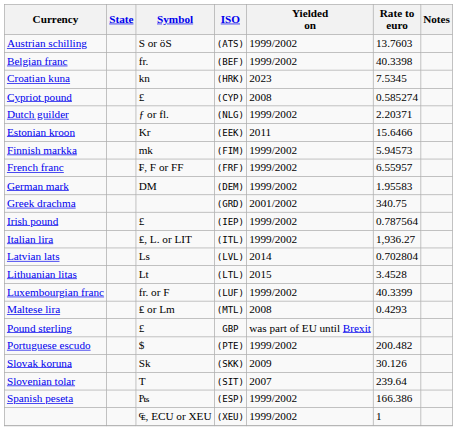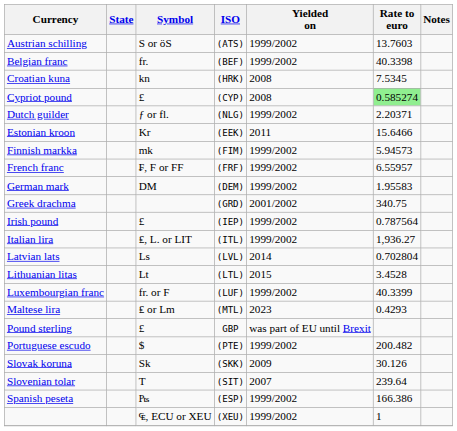 <table class="wikitable sortable">
 <tr>
 <th>Currency</th>
 <th><a href='#'>State</a></th>
 <th><a href='#'>Symbol</a></th>
 <th><a href='#'>ISO</a></th>
 <th>Yielded<br>on</th>
 <th>Rate to<br>euro</th>
 <th class="unsortable">Notes</th>
 </tr>
 <tr>
 <td><a href='#'>Austrian schilling</a></td>
 <td></td>
 <td>S or öS</td>
 <td><code>(ATS)</code></td>
 <td>1999/2002</td>
 <td>13.7603</td>
 <td></td>
 </tr>
 <tr>
 <td><a href='#'>Belgian franc</a></td>
 <td></td>
 <td>fr.</td>
 <td><code>(BEF)</code></td>
 <td>1999/2002</td>
 <td>40.3398</td>
 <td></td>
 </tr>
 <tr>
 <td><a href='#'>Croatian kuna</a></td>
 <td></td>
 <td>kn</td>
 <td><code>(HRK)</code></td>
-<td>2023</td>
+<td>2008</td>
 <td>7.5345</td>
 <td></td>
 </tr>
 <tr>
 <td><a href='#'>Cypriot pound</a></td>
 <td></td>
 <td>£</td>
 <td><code>(CYP)</code></td>
 <td>2008</td>
-<td>0.585274</td>
+<td style="background: lightgreen;">0.585274</td>
 <td></td>
 </tr>
 <tr>
 <td><a href='#'>Dutch guilder</a></td>
 <td></td>
 <td>ƒ or fl.</td>
 <td><code>(NLG)</code></td>
 <td>1999/2002</td>
 <td>2.20371</td>
 <td></td>
 </tr>
 <tr>
 <td><a href='#'>Estonian kroon</a></td>
 <td></td>
 <td>Kr</td>
 <td><code>(EEK)</code></td>
 <td>2011</td>
 <td>15.6466</td>
 <td></td>
 </tr>
 <tr>
 <td><a href='#'>Finnish markka</a></td>
 <td></td>
 <td>mk</td>
 <td><code>(FIM)</code></td>
 <td>1999/2002</td>
 <td>5.94573</td>
 <td></td>
 </tr>
 <tr>
 <td><a href='#'>French franc</a></td>
 <td></td>
 <td>₣, F or FF</td>
 <td><code>(FRF)</code></td>
 <td>1999/2002</td>
 <td>6.55957</td>
 <td></td>
 </tr>
 <tr>
 <td><a href='#'>German mark</a></td>
 <td></td>
 <td>DM</td>
 <td><code>(DEM)</code></td>
 <td>1999/2002</td>
 <td>1.95583</td>
 <td></td>
 </tr>
 <tr>
 <td><a href='#'>Greek drachma</a></td>
 <td></td>
 <td></td>
 <td><code>(GRD)</code></td>
 <td>2001/2002</td>
 <td>340.75</td>
 <td></td>
 </tr>
 <tr>
 <td><a href='#'>Irish pound</a></td>
 <td></td>
 <td>£</td>
 <td><code>(IEP)</code></td>
 <td>1999/2002</td>
 <td>0.787564</td>
 <td></td>
 </tr>
 <tr>
 <td><a href='#'>Italian lira</a></td>
 <td></td>
 <td>₤, L. or LIT</td>
 <td><code>(ITL)</code></td>
 <td>1999/2002</td>
 <td>1,936.27</td>
 <td></td>
 </tr>
 <tr>
 <td><a href='#'>Latvian lats</a></td>
 <td></td>
 <td>Ls</td>
 <td><code>(LVL)</code></td>
 <td>2014</td>
 <td>0.702804</td>
 <td></td>
 </tr>
 <tr>
 <td><a href='#'>Lithuanian litas</a></td>
 <td></td>
 <td>Lt</td>
 <td><code>(LTL)</code></td>
 <td>2015</td>
 <td>3.4528</td>
 <td></td>
 </tr>
 <tr>
 <td><a href='#'>Luxembourgian franc</a></td>
 <td></td>
 <td>fr. or F</td>
 <td><code>(LUF)</code></td>
 <td>1999/2002</td>
 <td>40.3399</td>
 <td></td>
 </tr>
 <tr>
 <td><a href='#'>Maltese lira</a></td>
 <td></td>
 <td>₤ or Lm</td>
 <td><code>(MTL)</code></td>
-<td>2008</td>
+<td>2023</td>
 <td>0.4293</td>
 <td></td>
 </tr>
 <tr>
 <td><a href='#'>Pound sterling</a></td>
 <td></td>
 <td>£</td>
 <td style="text-align: center"><code>GBP</code></td>
 <td>was part of EU until <a href='#'>Brexit</a></td>
 <td></td>
 <td></td>
 </tr>
 <tr>
 <td><a href='#'>Portuguese escudo</a></td>
 <td></td>
 <td>$</td>
 <td><code>(PTE)</code></td>
 <td>1999/2002</td>
 <td>200.482</td>
 <td></td>
 </tr>
 <tr>
 <td><a href='#'>Slovak koruna</a></td>
 <td></td>
 <td>Sk</td>
 <td><code>(SKK)</code></td>
 <td>2009</td>
 <td>30.126</td>
 <td></td>
 </tr>
 <tr>
 <td><a href='#'>Slovenian tolar</a></td>
 <td></td>
 <td>T</td>
 <td><code>(SIT)</code></td>
 <td>2007</td>
 <td>239.64</td>
 <td></td>
 </tr>
 <tr>
 <td><a href='#'>Spanish peseta</a></td>
 <td></td>
 <td>₧</td>
 <td><code>(ESP)</code></td>
 <td>1999/2002</td>
 <td>166.386</td>
 <td></td>
 </tr>
 <tr>
 <td></td>
 <td></td>
 <td>₠, ECU or XEU</td>
 <td><code>(XEU)</code></td>
 <td>1999/2002</td>
 <td>1</td>
 <td></td>
 </tr>
 <tr>
 </tr>
 </table>
